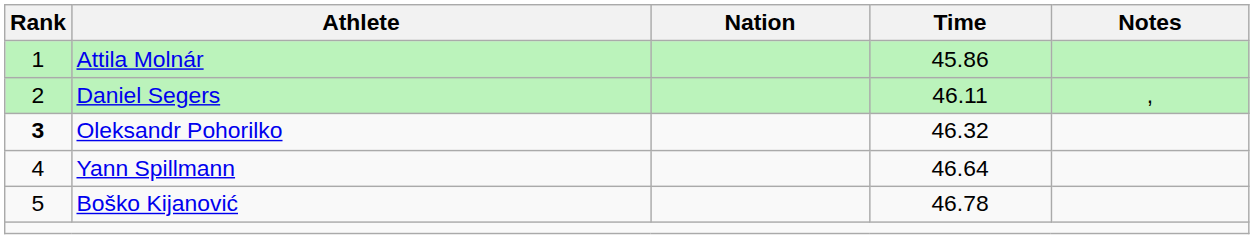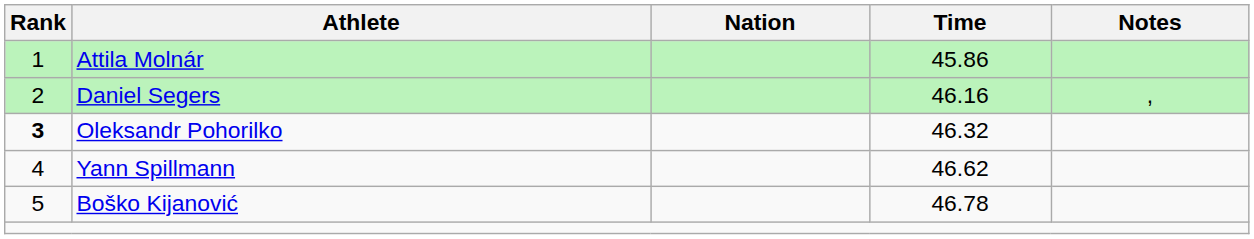 <table class="wikitable sortable" style="text-align:center;width: 55%;">
 <tr>
 <th scope="col" style="width: 10px;">Rank</th>
 <th scope="col">Athlete</th>
 <th scope="col">Nation</th>
 <th scope="col">Time</th>
 <th scope="col">Notes</th>
 </tr>
 <tr bgcolor=bbf3bb>
 <td>1</td>
 <td align=left><a href='#'>Attila Molnár</a></td>
 <td align=left></td>
 <td>45.86</td>
 <td></td>
 </tr>
 <tr bgcolor=bbf3bb>
 <td>2</td>
 <td align=left><a href='#'>Daniel Segers</a></td>
 <td align=left></td>
-<td>46.11</td>
+<td>46.16</td>
 <td>, </td>
 </tr>
 <tr>
 <td><strong>3</strong></td>
 <td align=left><a href='#'>Oleksandr Pohorilko</a></td>
 <td align=left></td>
 <td>46.32</td>
 <td></td>
 </tr>
 <tr>
 <td>4</td>
 <td align=left><a href='#'>Yann Spillmann</a></td>
 <td align=left></td>
-<td>46.64</td>
+<td>46.62</td>
 <td></td>
 </tr>
 <tr>
 <td>5</td>
 <td align=left><a href='#'>Boško Kijanović</a></td>
 <td align=left></td>
 <td>46.78</td>
 <td></td>
 </tr>
 <tr class="sortbottom">
 <td colspan="5"></td>
 </tr>
 </table>
